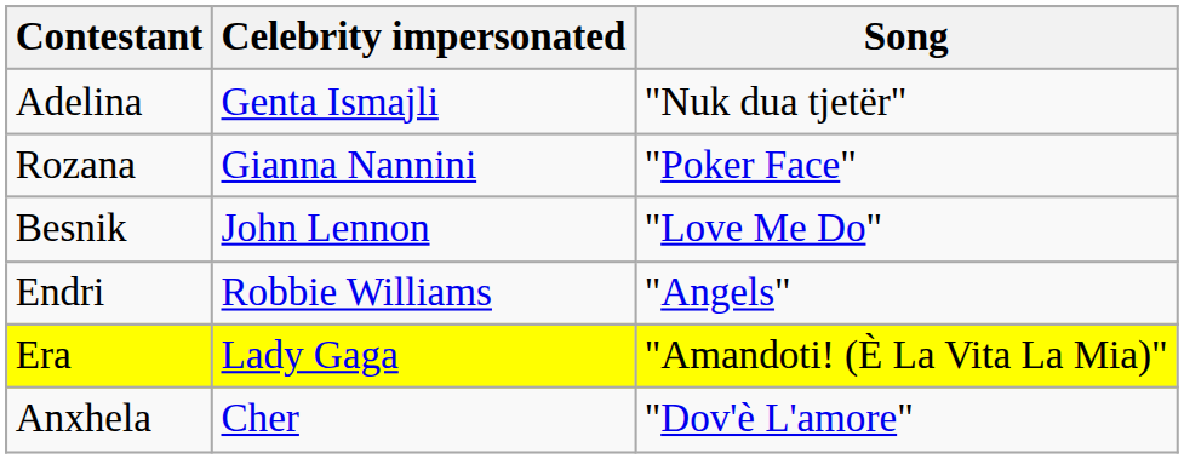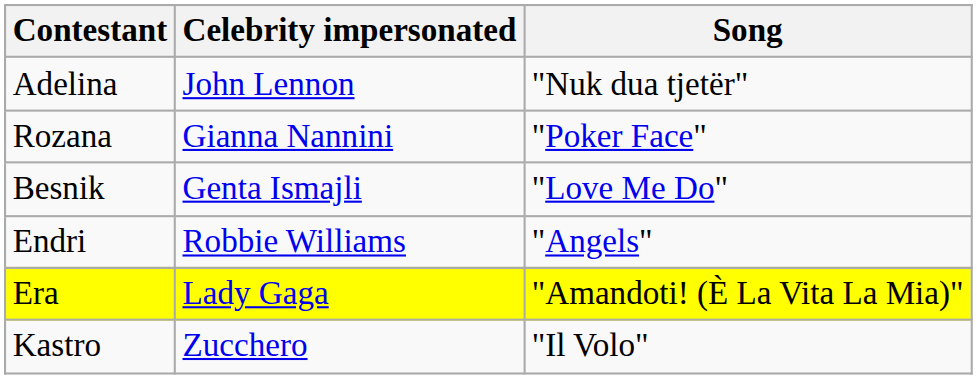 <table class="wikitable">
 <tr>
 <th>Contestant</th>
 <th>Celebrity impersonated</th>
 <th>Song</th>
 </tr>
 <tr>
 <td>Adelina</td>
-<td><a href='#'>Genta Ismajli</a></td>
+<td><a href='#'>John Lennon</a></td>
 <td>"Nuk dua tjetër"</td>
 </tr>
 <tr>
 <td>Rozana</td>
 <td><a href='#'>Gianna Nannini</a></td>
 <td>"<a href='#'>Poker Face</a>"</td>
 </tr>
 <tr>
 <td>Besnik</td>
-<td><a href='#'>John Lennon</a></td>
+<td><a href='#'>Genta Ismajli</a></td>
 <td>"<a href='#'>Love Me Do</a>"</td>
 </tr>
 <tr>
 <td>Endri</td>
 <td><a href='#'>Robbie Williams</a></td>
 <td>"<a href='#'>Angels</a>"</td>
 </tr>
 <tr>
 </tr>
 <tr style="background:yellow">
 <td>Era</td>
 <td><a href='#'>Lady Gaga</a></td>
 <td>"Amandoti! (È La Vita La Mia)"</td>
 </tr>
 <tr>
-<td>Anxhela</td>
-<td><a href='#'>Cher</a></td>
-<td>"<a href='#'>Dov'è L'amore</a>"</td>
+<td>Kastro</td>
+<td><a href='#'>Zucchero</a></td>
+<td>"Il Volo"</td>
 </tr>
 </table>
